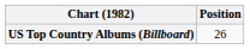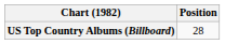 <table class="wikitable plainrowheaders" style="text-align:center">
 <tr>
 <th scope="col">Chart (1982)</th>
 <th scope="col">Position</th>
 </tr>
 <tr>
 <th scope="row">US Top Country Albums (<em>Billboard</em>)</th>
-<td>26</td>
+<td>28</td>
 </tr>
 </table>
